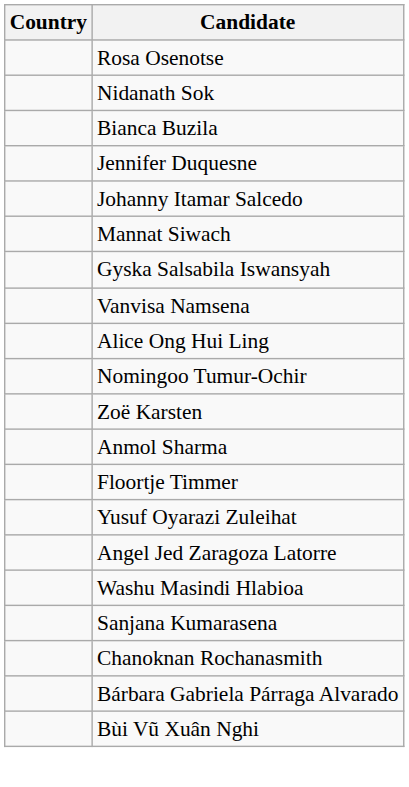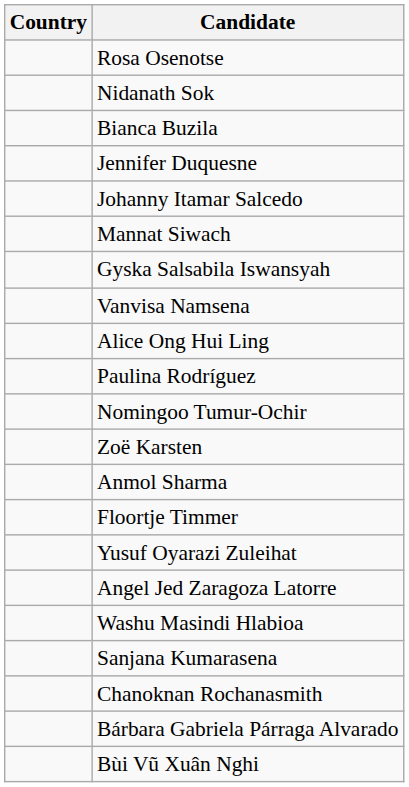 <table class="wikitable sortable static-row-numbers" style="font-size: 95%">
 <tr>
 <th><span><strong>Country</strong></span></th>
 <th><span><strong>Candidate</strong></span></th>
 </tr>
 <tr>
 <td><strong></strong></td>
 <td>Rosa Osenotse</td>
 </tr>
 <tr>
 <td><strong></strong></td>
 <td>Nidanath Sok</td>
 </tr>
 <tr>
 <td><strong></strong></td>
 <td>Bianca Buzila</td>
 </tr>
 <tr>
 <td><strong></strong></td>
 <td>Jennifer Duquesne</td>
 </tr>
 <tr>
 <td><strong></strong></td>
 <td>Johanny Itamar Salcedo</td>
 </tr>
 <tr>
 <td><strong></strong></td>
 <td>Mannat Siwach</td>
 </tr>
 <tr>
 <td><strong></strong></td>
 <td>Gyska Salsabila Iswansyah</td>
 </tr>
 <tr>
 <td><strong></strong></td>
 <td>Vanvisa Namsena</td>
 </tr>
 <tr>
 <td><strong></strong></td>
 <td>Alice Ong Hui Ling</td>
+</tr>
+<tr>
+<td><strong></strong></td>
+<td>Paulina Rodríguez</td>
 </tr>
 <tr>
 <td><strong></strong></td>
 <td>Nomingoo Tumur-Ochir</td>
 </tr>
 <tr>
 <td><strong></strong></td>
 <td>Zoë Karsten</td>
 </tr>
 <tr>
 <td><strong></strong></td>
 <td>Anmol Sharma</td>
 </tr>
 <tr>
 <td><strong></strong></td>
 <td>Floortje Timmer</td>
 </tr>
 <tr>
 <td><strong></strong></td>
 <td>Yusuf Oyarazi Zuleihat</td>
 </tr>
 <tr>
 <td><strong></strong></td>
 <td>Angel Jed Zaragoza Latorre</td>
 </tr>
 <tr>
 <td><strong></strong></td>
 <td>Washu Masindi Hlabioa</td>
 </tr>
 <tr>
 <td><strong></strong></td>
 <td>Sanjana Kumarasena</td>
 </tr>
 <tr>
 <td><strong></strong></td>
 <td>Chanoknan Rochanasmith</td>
 </tr>
 <tr>
 <td><strong></strong></td>
 <td>Bárbara Gabriela Párraga Alvarado</td>
 </tr>
 <tr>
 <td><strong></strong></td>
 <td>Bùi Vũ Xuân Nghi</td>
 </tr>
 </table>
